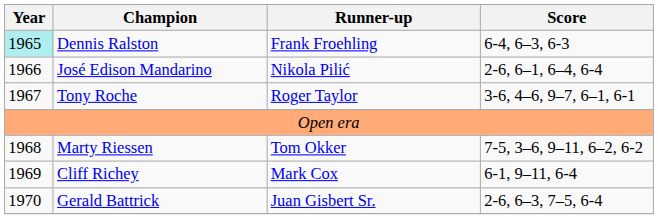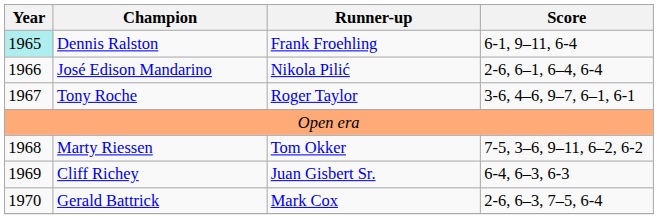 <table class="wikitable">
 <tr>
 <th style="width:40px">Year</th>
 <th style="width:200px">Champion</th>
 <th style="width:200px">Runner-up</th>
 <th style="width:160px">Score</th>
 </tr>
 <tr>
 <td style="background: paleturquoise;">1965</td>
 <td> <a href='#'>Dennis Ralston</a></td>
 <td> <a href='#'>Frank Froehling</a></td>
-<td>6-4, 6–3, 6-3</td>
+<td>6-1, 9–11, 6-4</td>
 </tr>
 <tr>
 <td>1966</td>
 <td> <a href='#'>José Edison Mandarino</a></td>
 <td> <a href='#'>Nikola Pilić</a></td>
 <td>2-6, 6–1, 6–4, 6-4</td>
 </tr>
 <tr>
 <td>1967</td>
 <td> <a href='#'>Tony Roche</a></td>
 <td> <a href='#'>Roger Taylor</a></td>
 <td>3-6, 4–6, 9–7, 6–1, 6-1</td>
 </tr>
 <tr style=background-color:#ffaa77>
 <td colspan=4 align=center><em>Open era </em></td>
 </tr>
 <tr>
 <td>1968</td>
 <td> <a href='#'>Marty Riessen</a></td>
 <td> <a href='#'>Tom Okker</a></td>
 <td>7-5, 3–6, 9–11, 6–2, 6-2</td>
 </tr>
 <tr>
 <td>1969</td>
 <td> <a href='#'>Cliff Richey</a></td>
-<td> <a href='#'>Mark Cox</a></td>
-<td>6-1, 9–11, 6-4</td>
+<td> <a href='#'>Juan Gisbert Sr.</a></td>
+<td>6-4, 6–3, 6-3</td>
 </tr>
 <tr>
 <td>1970</td>
 <td> <a href='#'>Gerald Battrick</a></td>
-<td> <a href='#'>Juan Gisbert Sr.</a></td>
+<td> <a href='#'>Mark Cox</a></td>
 <td>2-6, 6–3, 7–5, 6-4</td>
 </tr>
 <tr>
 </tr>
 </table>
